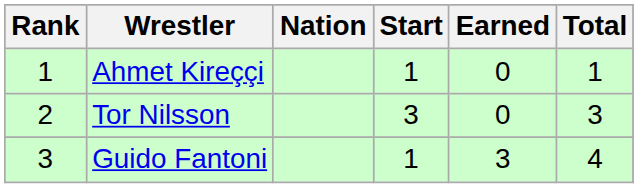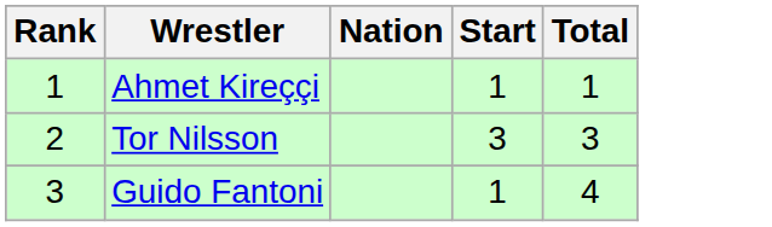 <table class="wikitable sortable" style="text-align:center;">
 <tr>
 <th>Rank</th>
 <th>Wrestler</th>
 <th>Nation</th>
 <th>Start</th>
-<th>Earned</th>
 <th>Total</th>
 </tr>
 <tr style="background:#cfc;">
 <td>1</td>
 <td align=left><a href='#'>Ahmet Kireççi</a></td>
 <td align=left></td>
 <td>1</td>
-<td>0</td>
 <td>1</td>
 </tr>
 <tr style="background:#cfc;">
 <td>2</td>
 <td align=left><a href='#'>Tor Nilsson</a></td>
 <td align=left></td>
 <td>3</td>
-<td>0</td>
 <td>3</td>
 </tr>
 <tr style="background:#cfc;">
 <td>3</td>
 <td align=left><a href='#'>Guido Fantoni</a></td>
 <td align=left></td>
 <td>1</td>
-<td>3</td>
 <td>4</td>
 </tr>
 </table>
